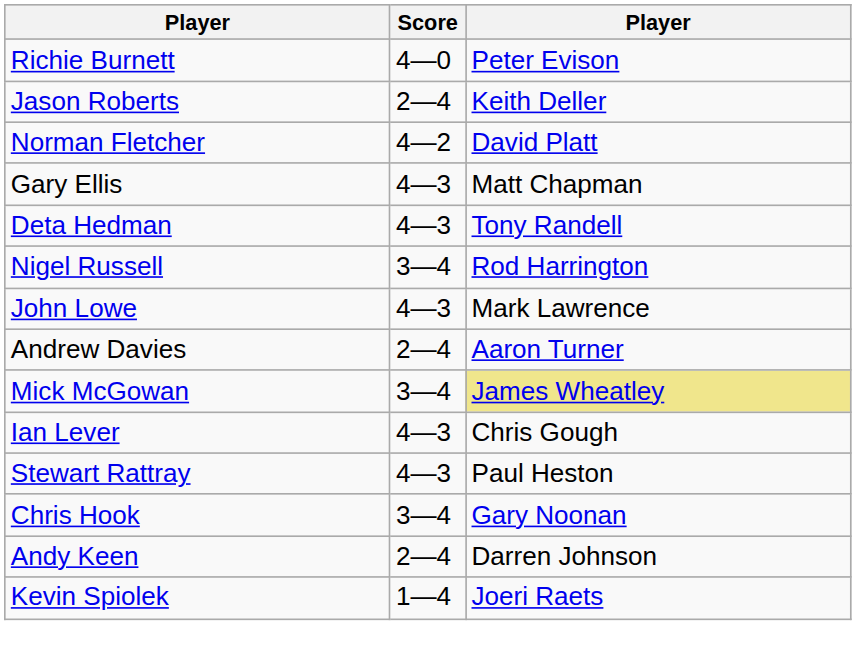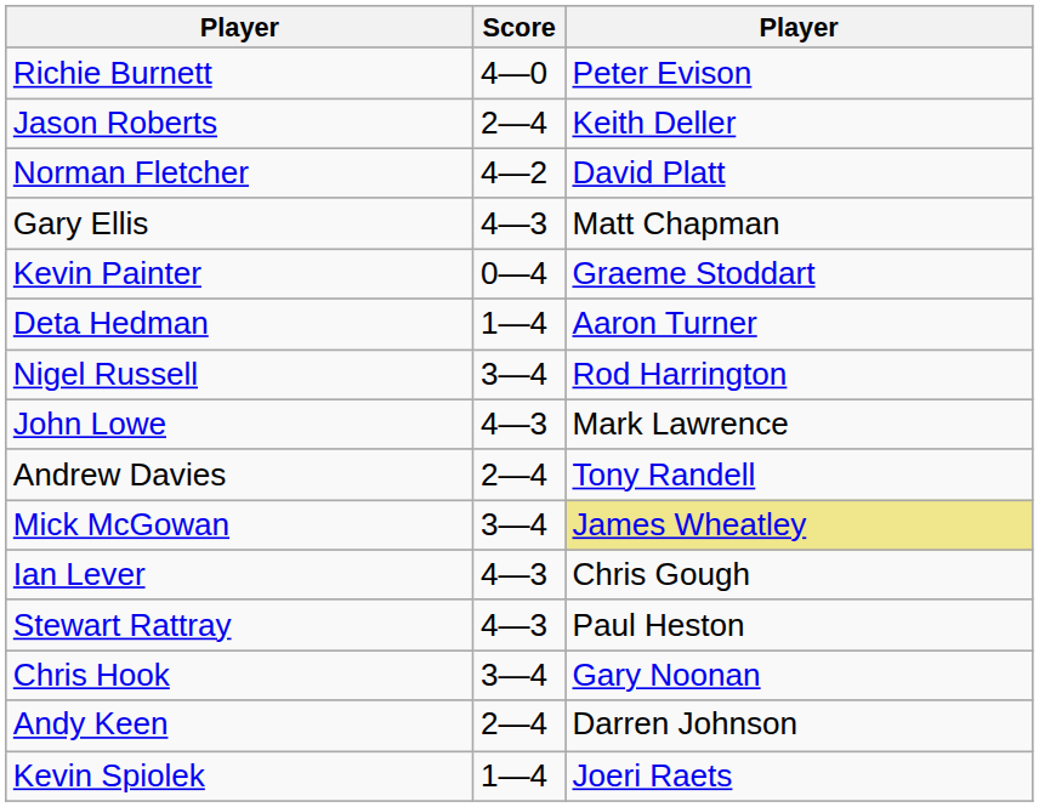 <table class="wikitable">
 <tr style="font-size:10pt;font-weight:bold">
 <th width=230px>Player</th>
 <th width=40px>Score</th>
 <th width=230px>Player</th>
 </tr>
 <tr>
 <td> <a href='#'>Richie Burnett</a></td>
 <td>4—0</td>
 <td> <a href='#'>Peter Evison</a></td>
 </tr>
 <tr>
 <td> <a href='#'>Jason Roberts</a></td>
 <td>2—4</td>
 <td> <a href='#'>Keith Deller</a></td>
 </tr>
 <tr>
 <td> <a href='#'>Norman Fletcher</a></td>
 <td>4—2</td>
 <td> <a href='#'>David Platt</a></td>
 </tr>
 <tr>
 <td> Gary Ellis</td>
 <td>4—3</td>
 <td> Matt Chapman</td>
 </tr>
 <tr>
+<td> <a href='#'>Kevin Painter</a></td>
+<td>0—4</td>
+<td> <a href='#'>Graeme Stoddart</a></td>
+</tr>
+<tr>
 <td> <a href='#'>Deta Hedman</a></td>
-<td>4—3</td>
-<td> <a href='#'>Tony Randell</a></td>
+<td>1—4</td>
+<td> <a href='#'>Aaron Turner</a></td>
 </tr>
 <tr>
 <td> <a href='#'>Nigel Russell</a></td>
 <td>3—4</td>
 <td> <a href='#'>Rod Harrington</a></td>
 </tr>
 <tr>
 <td> <a href='#'>John Lowe</a></td>
 <td>4—3</td>
 <td> Mark Lawrence</td>
 </tr>
 <tr>
 <td> Andrew Davies</td>
 <td>2—4</td>
-<td> <a href='#'>Aaron Turner</a></td>
+<td> <a href='#'>Tony Randell</a></td>
 </tr>
 <tr>
 <td> <a href='#'>Mick McGowan</a></td>
 <td>3—4</td>
 <td style="background: khaki;"> <a href='#'>James Wheatley</a></td>
 </tr>
 <tr>
 <td> <a href='#'>Ian Lever</a></td>
 <td>4—3</td>
 <td> Chris Gough</td>
 </tr>
 <tr>
 <td> <a href='#'>Stewart Rattray</a></td>
 <td>4—3</td>
 <td> Paul Heston</td>
 </tr>
 <tr>
 <td> <a href='#'>Chris Hook</a></td>
 <td>3—4</td>
 <td> <a href='#'>Gary Noonan</a></td>
 </tr>
 <tr>
 <td> <a href='#'>Andy Keen</a></td>
 <td>2—4</td>
 <td> Darren Johnson</td>
 </tr>
 <tr>
 <td> <a href='#'>Kevin Spiolek</a></td>
 <td>1—4</td>
 <td> <a href='#'>Joeri Raets</a></td>
 </tr>
 </table>
